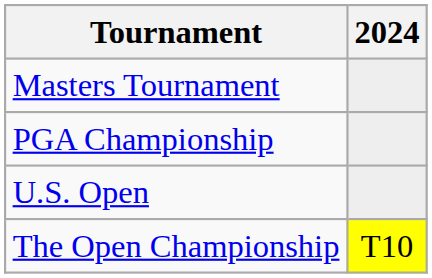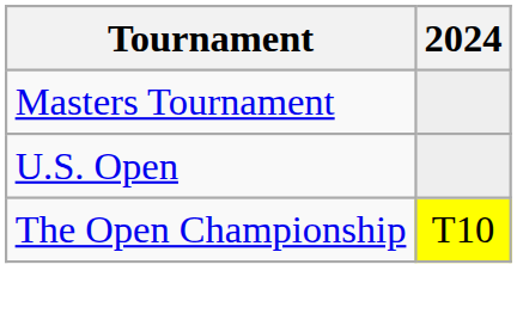 <table class="wikitable" style="font-size:95%;text-align:center;">
 <tr>
 <th>Tournament</th>
 <th>2024</th>
 </tr>
 <tr>
 <td align=left><a href='#'>Masters Tournament</a></td>
-<td style="background:#eeeeee;"></td>
-</tr>
-<tr>
-<td align=left><a href='#'>PGA Championship</a></td>
 <td style="background:#eeeeee;"></td>
 </tr>
 <tr>
 <td align=left><a href='#'>U.S. Open</a></td>
 <td style="background:#eeeeee;"></td>
 </tr>
 <tr>
 <td align=left><a href='#'>The Open Championship</a></td>
 <td style="background:yellow;">T10</td>
 </tr>
 </table>
